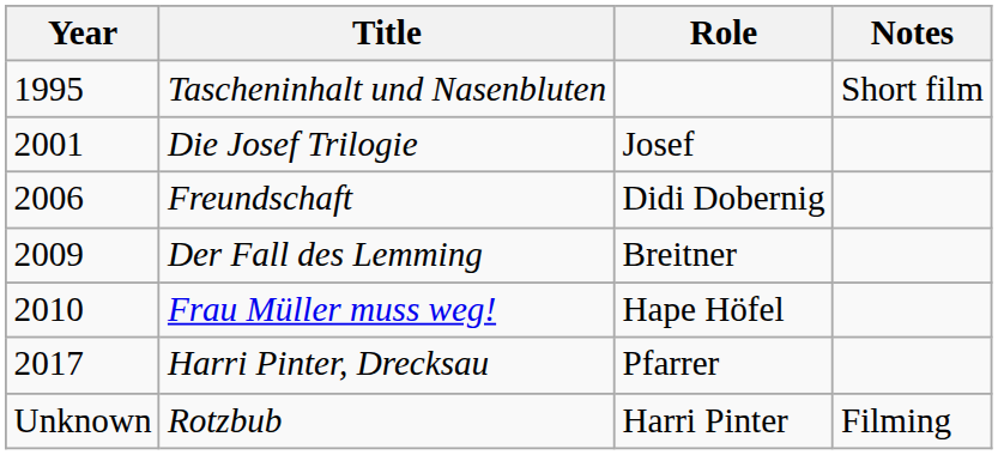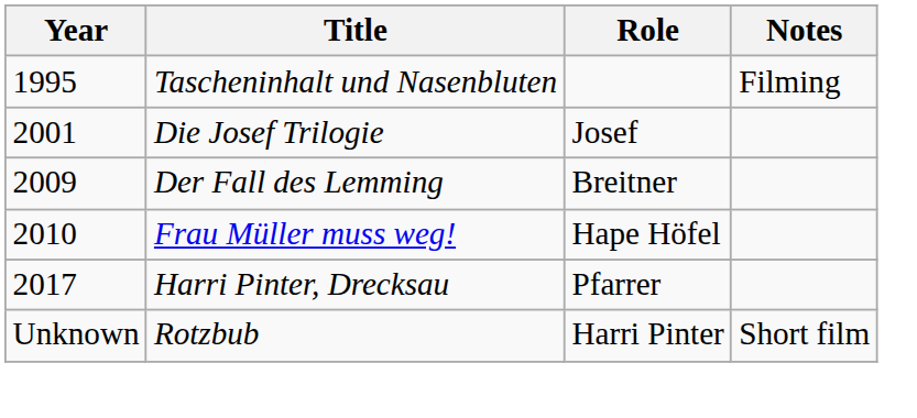 <table class="wikitable">
 <tr>
 <th>Year</th>
 <th>Title</th>
 <th>Role</th>
 <th>Notes</th>
 </tr>
 <tr>
 <td rowspan="1">1995</td>
 <td><em>Tascheninhalt und Nasenbluten</em></td>
 <td></td>
-<td>Short film</td>
+<td>Filming</td>
 </tr>
 <tr>
 <td>2001</td>
 <td><em>Die Josef Trilogie</em></td>
 <td>Josef</td>
-<td></td>
-</tr>
-<tr>
-<td>2006</td>
-<td><em>Freundschaft</em></td>
-<td>Didi Dobernig</td>
 <td></td>
 </tr>
 <tr>
 <td>2009</td>
 <td><em>Der Fall des Lemming</em></td>
 <td>Breitner</td>
 <td></td>
 </tr>
 <tr>
 <td>2010</td>
 <td><em><a href='#'>Frau Müller muss weg!</a></em></td>
 <td>Hape Höfel</td>
 <td></td>
 </tr>
 <tr>
 <td>2017</td>
 <td><em>Harri Pinter, Drecksau</em></td>
 <td>Pfarrer</td>
 <td></td>
 </tr>
 <tr>
 <td>Unknown</td>
 <td><em>Rotzbub</em></td>
 <td>Harri Pinter</td>
-<td>Filming</td>
+<td>Short film</td>
 </tr>
 </table>
